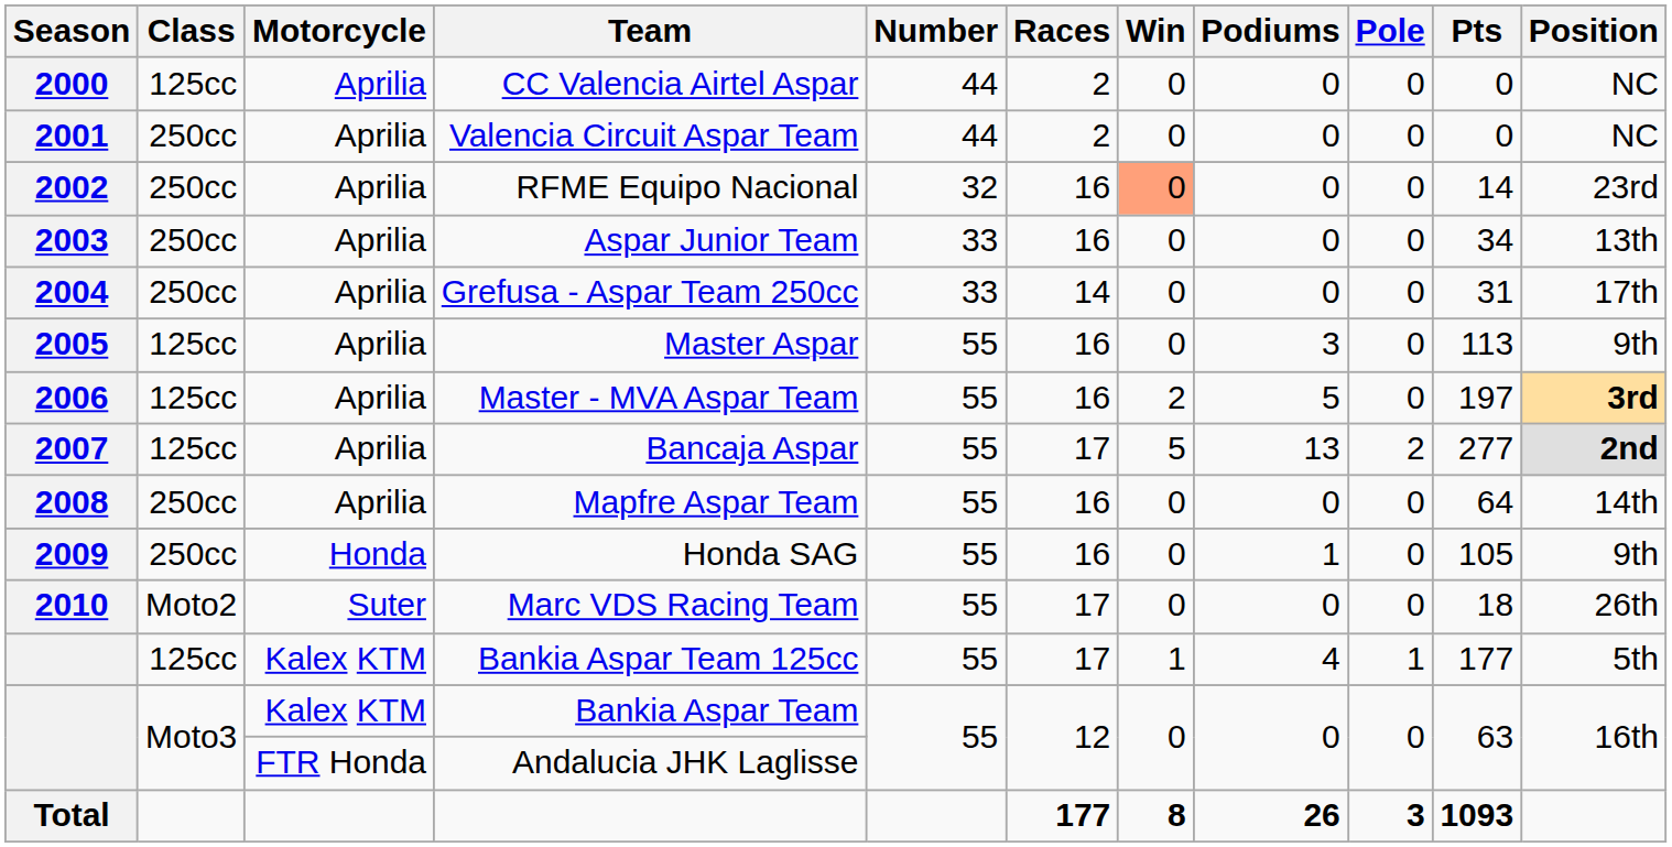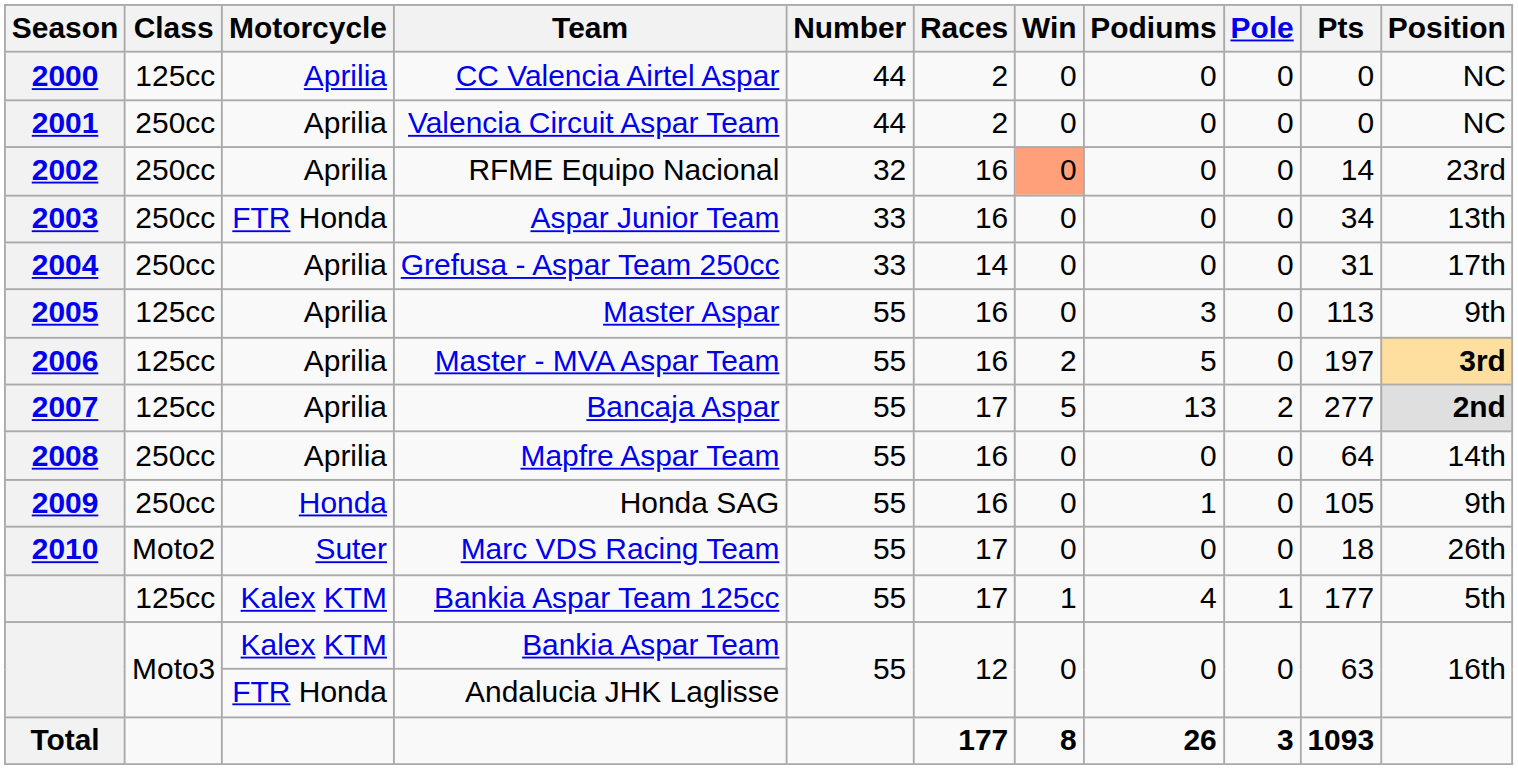 <table class="wikitable">
 <tr>
 <th>Season</th>
 <th>Class</th>
 <th>Motorcycle</th>
 <th>Team</th>
 <th>Number</th>
 <th>Races</th>
 <th>Win</th>
 <th>Podiums</th>
 <th><a href='#'>Pole</a></th>
 <th>Pts</th>
 <th>Position</th>
 </tr>
 <tr align="right">
 <th><a href='#'>2000</a></th>
 <td>125cc</td>
 <td><a href='#'>Aprilia</a></td>
 <td><a href='#'>CC Valencia Airtel Aspar</a></td>
 <td>44</td>
 <td>2</td>
 <td>0</td>
 <td>0</td>
 <td>0</td>
 <td>0</td>
 <td>NC</td>
 </tr>
 <tr align="right">
 <th><a href='#'>2001</a></th>
 <td>250cc</td>
 <td>Aprilia</td>
 <td><a href='#'>Valencia Circuit Aspar Team</a></td>
 <td>44</td>
 <td>2</td>
 <td>0</td>
 <td>0</td>
 <td>0</td>
 <td>0</td>
 <td>NC</td>
 </tr>
 <tr align="right">
 <th><a href='#'>2002</a></th>
 <td>250cc</td>
 <td>Aprilia</td>
 <td>RFME Equipo Nacional</td>
 <td>32</td>
 <td>16</td>
 <td style="background: lightsalmon;">0</td>
 <td>0</td>
 <td>0</td>
 <td>14</td>
 <td>23rd</td>
 </tr>
 <tr align="right">
 <th><a href='#'>2003</a></th>
 <td>250cc</td>
-<td>Aprilia</td>
+<td><a href='#'>FTR</a> Honda</td>
 <td><a href='#'>Aspar Junior Team</a></td>
 <td>33</td>
 <td>16</td>
 <td>0</td>
 <td>0</td>
 <td>0</td>
 <td>34</td>
 <td>13th</td>
 </tr>
 <tr align="right">
 <th><a href='#'>2004</a></th>
 <td>250cc</td>
 <td>Aprilia</td>
 <td><a href='#'>Grefusa - Aspar Team 250cc</a></td>
 <td>33</td>
 <td>14</td>
 <td>0</td>
 <td>0</td>
 <td>0</td>
 <td>31</td>
 <td>17th</td>
 </tr>
 <tr align="right">
 <th><a href='#'>2005</a></th>
 <td>125cc</td>
 <td>Aprilia</td>
 <td><a href='#'>Master Aspar</a></td>
 <td>55</td>
 <td>16</td>
 <td>0</td>
 <td>3</td>
 <td>0</td>
 <td>113</td>
 <td>9th</td>
 </tr>
 <tr align="right">
 <th><a href='#'>2006</a></th>
 <td>125cc</td>
 <td>Aprilia</td>
 <td><a href='#'>Master - MVA Aspar Team</a></td>
 <td>55</td>
 <td>16</td>
 <td>2</td>
 <td>5</td>
 <td>0</td>
 <td>197</td>
 <td style="background:#FFDF9F;"><strong>3rd</strong></td>
 </tr>
 <tr align="right">
 <th><a href='#'>2007</a></th>
 <td>125cc</td>
 <td>Aprilia</td>
 <td><a href='#'>Bancaja Aspar</a></td>
 <td>55</td>
 <td>17</td>
 <td>5</td>
 <td>13</td>
 <td>2</td>
 <td>277</td>
 <td style="background:#DFDFDF;"><strong>2nd</strong></td>
 </tr>
 <tr align="right">
 <th><a href='#'>2008</a></th>
 <td>250cc</td>
 <td>Aprilia</td>
 <td><a href='#'>Mapfre Aspar Team</a></td>
 <td>55</td>
 <td>16</td>
 <td>0</td>
 <td>0</td>
 <td>0</td>
 <td>64</td>
 <td>14th</td>
 </tr>
 <tr align="right">
 <th><a href='#'>2009</a></th>
 <td>250cc</td>
 <td><a href='#'>Honda</a></td>
 <td>Honda SAG</td>
 <td>55</td>
 <td>16</td>
 <td>0</td>
 <td>1</td>
 <td>0</td>
 <td>105</td>
 <td>9th</td>
 </tr>
 <tr align="right">
 <th><a href='#'>2010</a></th>
 <td>Moto2</td>
 <td><a href='#'>Suter</a></td>
 <td><a href='#'>Marc VDS Racing Team</a></td>
 <td>55</td>
 <td>17</td>
 <td>0</td>
 <td>0</td>
 <td>0</td>
 <td>18</td>
 <td>26th</td>
 </tr>
 <tr align="right">
 <th></th>
 <td>125cc</td>
 <td><a href='#'>Kalex</a> <a href='#'>KTM</a></td>
 <td><a href='#'>Bankia Aspar Team 125cc</a></td>
 <td>55</td>
 <td>17</td>
 <td>1</td>
 <td>4</td>
 <td>1</td>
 <td>177</td>
 <td>5th</td>
 </tr>
 <tr align="right">
 <th rowspan=2></th>
 <td rowspan=2>Moto3</td>
 <td><a href='#'>Kalex</a> <a href='#'>KTM</a></td>
 <td><a href='#'>Bankia Aspar Team</a></td>
 <td rowspan=2>55</td>
 <td rowspan=2>12</td>
 <td rowspan=2>0</td>
 <td rowspan=2>0</td>
 <td rowspan=2>0</td>
 <td rowspan=2>63</td>
 <td rowspan=2>16th</td>
 </tr>
 <tr align="right">
 <td><a href='#'>FTR</a> Honda</td>
 <td>Andalucia JHK Laglisse</td>
 </tr>
 <tr align="right">
 <th>Total</th>
 <td></td>
 <td></td>
 <td></td>
 <td></td>
 <td><strong>177</strong></td>
 <td><strong>8</strong></td>
 <td><strong>26</strong></td>
 <td><strong>3</strong></td>
 <td><strong>1093</strong></td>
 <td></td>
 </tr>
 </table>
